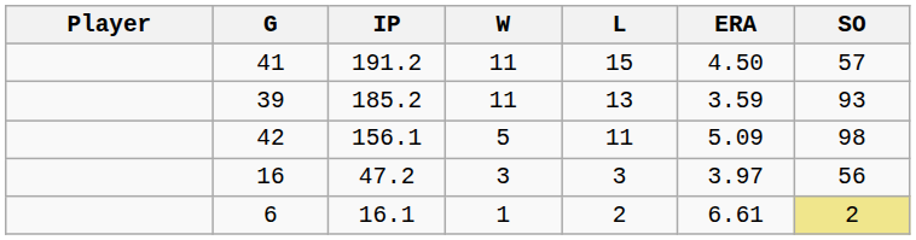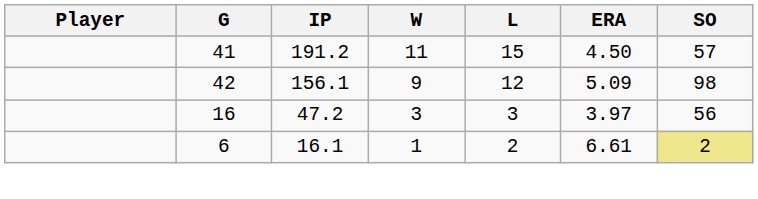 <table class="wikitable sortable">
 <tr>
 <th bgcolor="#DDDDFF" width="16%">Player</th>
 <th bgcolor="#DDDDFF" width="9%">G</th>
 <th bgcolor="#DDDDFF" width="9%">IP</th>
 <th bgcolor="#DDDDFF" width="9%">W</th>
 <th bgcolor="#DDDDFF" width="9%">L</th>
 <th bgcolor="#DDDDFF" width="9%">ERA</th>
 <th bgcolor="#DDDDFF" width="9%">SO</th>
 </tr>
 <tr align="center">
 <td></td>
 <td>41</td>
 <td>191.2</td>
 <td>11</td>
 <td>15</td>
 <td>4.50</td>
 <td>57</td>
 </tr>
 <tr align="center">
 <td></td>
-<td>39</td>
-<td>185.2</td>
-<td>11</td>
-<td>13</td>
-<td>3.59</td>
-<td>93</td>
-</tr>
-<tr align="center">
-<td></td>
 <td>42</td>
 <td>156.1</td>
-<td>5</td>
-<td>11</td>
+<td>9</td>
+<td>12</td>
 <td>5.09</td>
 <td>98</td>
 </tr>
 <tr align="center">
 <td></td>
 <td>16</td>
 <td>47.2</td>
 <td>3</td>
 <td>3</td>
 <td>3.97</td>
 <td>56</td>
 </tr>
 <tr align="center">
 <td></td>
 <td>6</td>
 <td>16.1</td>
 <td>1</td>
 <td>2</td>
 <td>6.61</td>
 <td style="background: khaki;">2</td>
 </tr>
 </table>
